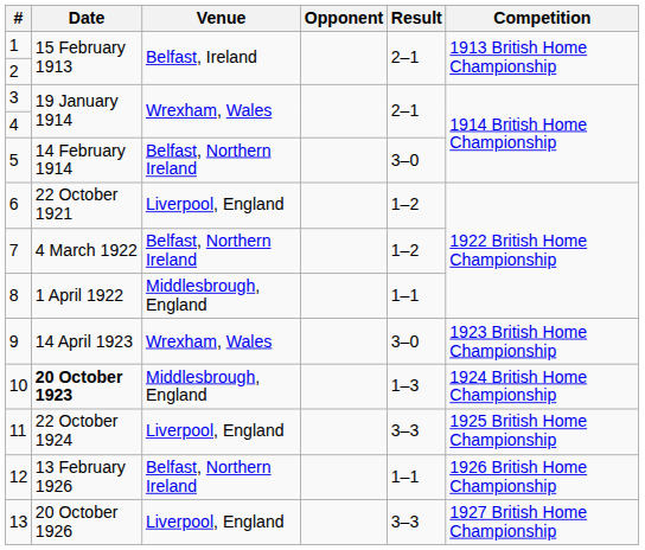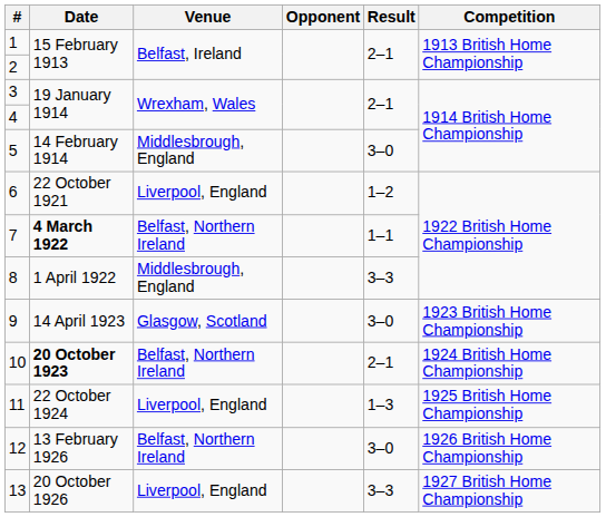 <table class="wikitable">
 <tr>
 <th>#</th>
 <th>Date</th>
 <th>Venue</th>
 <th>Opponent</th>
 <th>Result</th>
 <th>Competition</th>
 </tr>
 <tr>
 <td>1</td>
 <td rowspan=2>15 February 1913</td>
 <td rowspan=2><a href='#'>Belfast</a>, Ireland</td>
 <td rowspan=2></td>
 <td rowspan =2>2–1</td>
 <td rowspan=2><a href='#'>1913 British Home Championship</a></td>
 </tr>
 <tr>
 <td>2</td>
 </tr>
 <tr>
 <td>3</td>
 <td rowspan=2>19 January 1914</td>
 <td rowspan=2><a href='#'>Wrexham</a>, <a href='#'>Wales</a></td>
 <td rowspan=2></td>
 <td rowspan=2>2–1</td>
 <td rowspan=3><a href='#'>1914 British Home Championship</a></td>
 </tr>
 <tr>
 <td>4</td>
 </tr>
 <tr>
 <td>5</td>
 <td>14 February 1914</td>
-<td><a href='#'>Belfast</a>, <a href='#'>Northern Ireland</a></td>
+<td><a href='#'>Middlesbrough</a>, England</td>
 <td></td>
 <td>3–0</td>
 </tr>
 <tr>
 <td>6</td>
 <td>22 October 1921</td>
 <td><a href='#'>Liverpool</a>, England</td>
 <td></td>
 <td>1–2</td>
 <td rowspan=3><a href='#'>1922 British Home Championship</a></td>
 </tr>
 <tr>
 <td>7</td>
-<td>4 March 1922</td>
+<td><strong>4 March 1922</strong></td>
 <td><a href='#'>Belfast</a>, <a href='#'>Northern Ireland</a></td>
 <td></td>
-<td>1–2</td>
+<td>1–1</td>
 </tr>
 <tr>
 <td>8</td>
 <td>1 April 1922</td>
 <td><a href='#'>Middlesbrough</a>, England</td>
 <td></td>
-<td>1–1</td>
+<td>3–3</td>
 </tr>
 <tr>
 <td>9</td>
 <td>14 April 1923</td>
-<td><a href='#'>Wrexham</a>, <a href='#'>Wales</a></td>
+<td><a href='#'>Glasgow</a>, <a href='#'>Scotland</a></td>
 <td></td>
 <td>3–0</td>
 <td><a href='#'>1923 British Home Championship</a></td>
 </tr>
 <tr>
 <td>10</td>
 <td><strong>20 October 1923</strong></td>
-<td><a href='#'>Middlesbrough</a>, England</td>
+<td><a href='#'>Belfast</a>, <a href='#'>Northern Ireland</a></td>
 <td></td>
-<td>1–3</td>
+<td>2–1</td>
 <td><a href='#'>1924 British Home Championship</a></td>
 </tr>
 <tr>
 <td>11</td>
 <td>22 October 1924</td>
 <td><a href='#'>Liverpool</a>, England</td>
 <td></td>
-<td>3–3</td>
+<td>1–3</td>
 <td><a href='#'>1925 British Home Championship</a></td>
 </tr>
 <tr>
 <td>12</td>
 <td>13 February 1926</td>
 <td><a href='#'>Belfast</a>, <a href='#'>Northern Ireland</a></td>
 <td></td>
-<td>1–1</td>
+<td>3–0</td>
 <td><a href='#'>1926 British Home Championship</a></td>
 </tr>
 <tr>
 <td>13</td>
 <td>20 October 1926</td>
 <td><a href='#'>Liverpool</a>, England</td>
 <td></td>
 <td>3–3</td>
 <td><a href='#'>1927 British Home Championship</a></td>
 </tr>
 </table>
